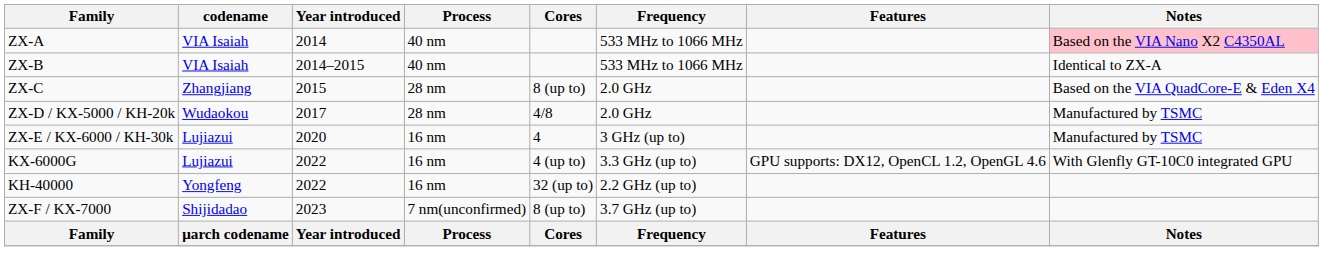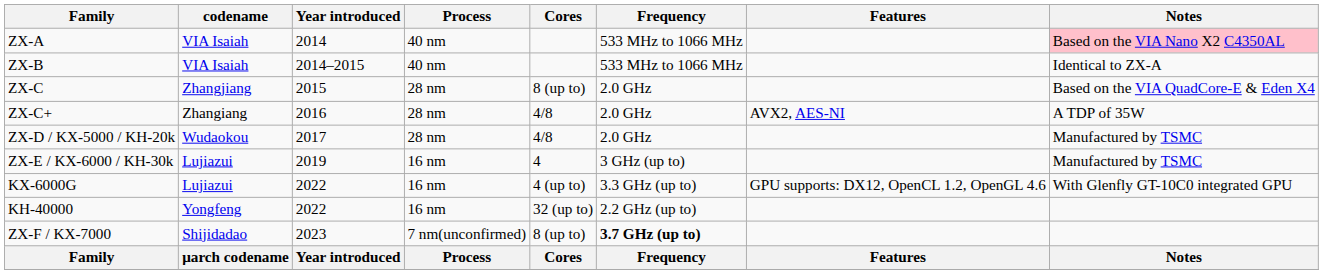 <table class="wikitable sortable">
 <tr>
 <th>Family</th>
 <th> codename</th>
 <th>Year introduced</th>
 <th>Process</th>
 <th>Cores</th>
 <th>Frequency</th>
 <th>Features</th>
 <th>Notes</th>
 </tr>
 <tr>
 <td>ZX-A</td>
 <td><a href='#'>VIA Isaiah</a></td>
 <td>2014</td>
 <td>40 nm</td>
 <td></td>
 <td>533 MHz to 1066 MHz</td>
 <td></td>
 <td style="background: pink;">Based on the <a href='#'>VIA Nano</a> X2 <a href='#'>C4350AL</a></td>
 </tr>
 <tr>
 <td>ZX-B</td>
 <td><a href='#'>VIA Isaiah</a></td>
 <td>2014–2015</td>
 <td>40 nm</td>
 <td></td>
 <td>533 MHz to 1066 MHz</td>
 <td></td>
 <td>Identical to ZX-A</td>
 </tr>
 <tr>
 <td>ZX-C</td>
 <td><a href='#'>Zhangjiang</a></td>
 <td>2015</td>
 <td>28 nm</td>
 <td>8 (up to)</td>
 <td>2.0 GHz</td>
 <td></td>
 <td>Based on the <a href='#'>VIA QuadCore-E</a> & <a href='#'>Eden X4</a></td>
 </tr>
 <tr>
+<td>ZX-C+</td>
+<td>Zhangiang</td>
+<td>2016</td>
+<td>28 nm</td>
+<td>4/8</td>
+<td>2.0 GHz</td>
+<td>AVX2, <a href='#'>AES-NI</a></td>
+<td>A TDP of 35W</td>
+</tr>
+<tr>
 <td>ZX-D / KX-5000 / KH-20k</td>
 <td><a href='#'>Wudaokou</a></td>
 <td>2017</td>
 <td>28 nm</td>
 <td>4/8</td>
 <td>2.0 GHz</td>
 <td></td>
 <td>Manufactured by <a href='#'>TSMC</a></td>
 </tr>
 <tr>
 <td>ZX-E / KX-6000 / KH-30k</td>
 <td><a href='#'>Lujiazui</a></td>
-<td>2020</td>
+<td>2019</td>
 <td>16 nm</td>
 <td>4</td>
 <td>3 GHz (up to)</td>
 <td></td>
 <td>Manufactured by <a href='#'>TSMC</a></td>
 </tr>
 <tr>
 <td>KX-6000G</td>
 <td><a href='#'>Lujiazui</a></td>
 <td>2022</td>
 <td>16 nm</td>
 <td>4 (up to)</td>
 <td>3.3 GHz (up to)</td>
 <td>GPU supports: DX12, OpenCL 1.2, OpenGL 4.6<br></td>
 <td>With Glenfly GT-10C0 integrated GPU</td>
 </tr>
 <tr>
 <td>KH-40000</td>
 <td><a href='#'>Yongfeng</a></td>
 <td>2022</td>
 <td>16 nm</td>
 <td>32 (up to)</td>
 <td>2.2 GHz (up to)</td>
 <td></td>
 <td></td>
 </tr>
 <tr>
 <td>ZX-F / KX-7000</td>
 <td><a href='#'>Shijidadao</a></td>
 <td>2023</td>
 <td>7 nm(unconfirmed)</td>
 <td>8 (up to)</td>
-<td>3.7 GHz (up to)</td>
+<td><strong>3.7 GHz (up to)</strong></td>
 <td></td>
 <td></td>
 </tr>
 <tr>
 <th>Family</th>
 <th>μarch codename</th>
 <th>Year introduced</th>
 <th>Process</th>
 <th>Cores</th>
 <th>Frequency</th>
 <th>Features</th>
 <th>Notes</th>
 </tr>
 <tr>
 </tr>
 </table>
